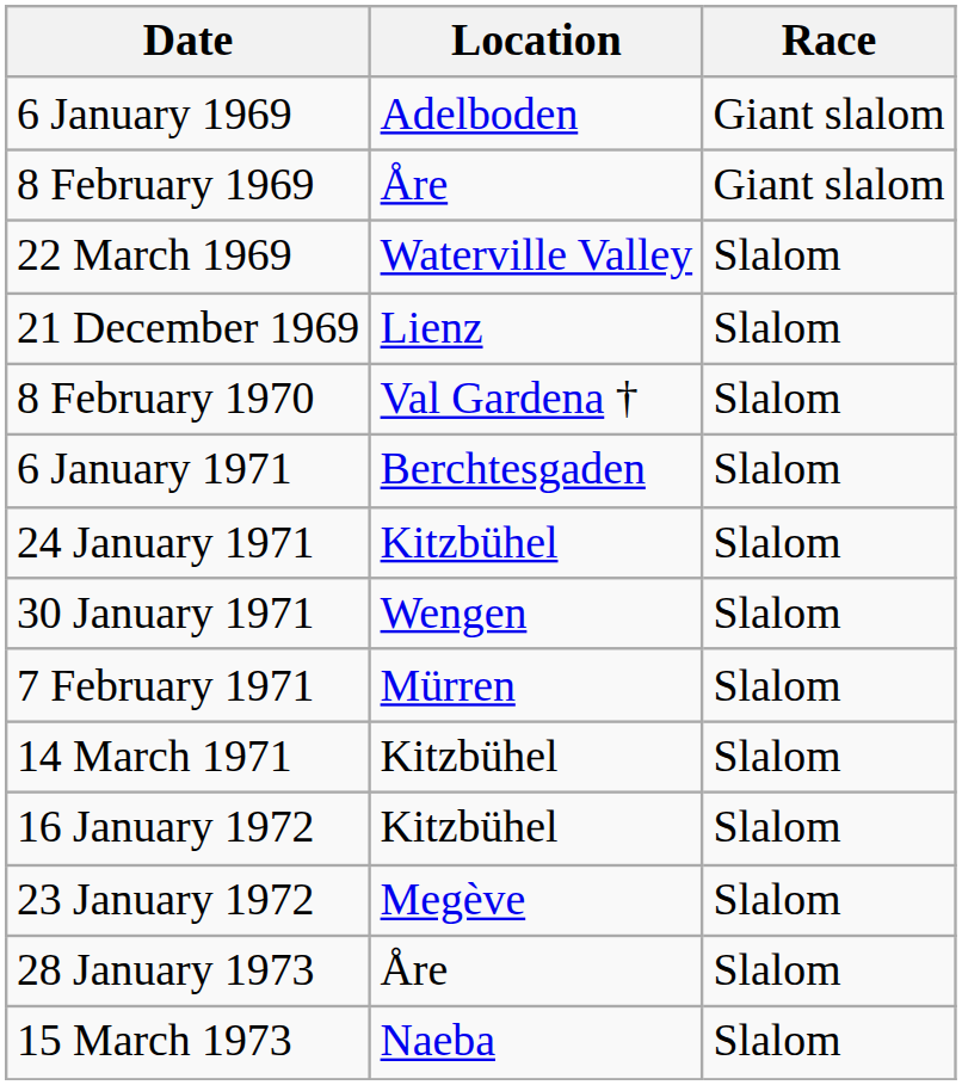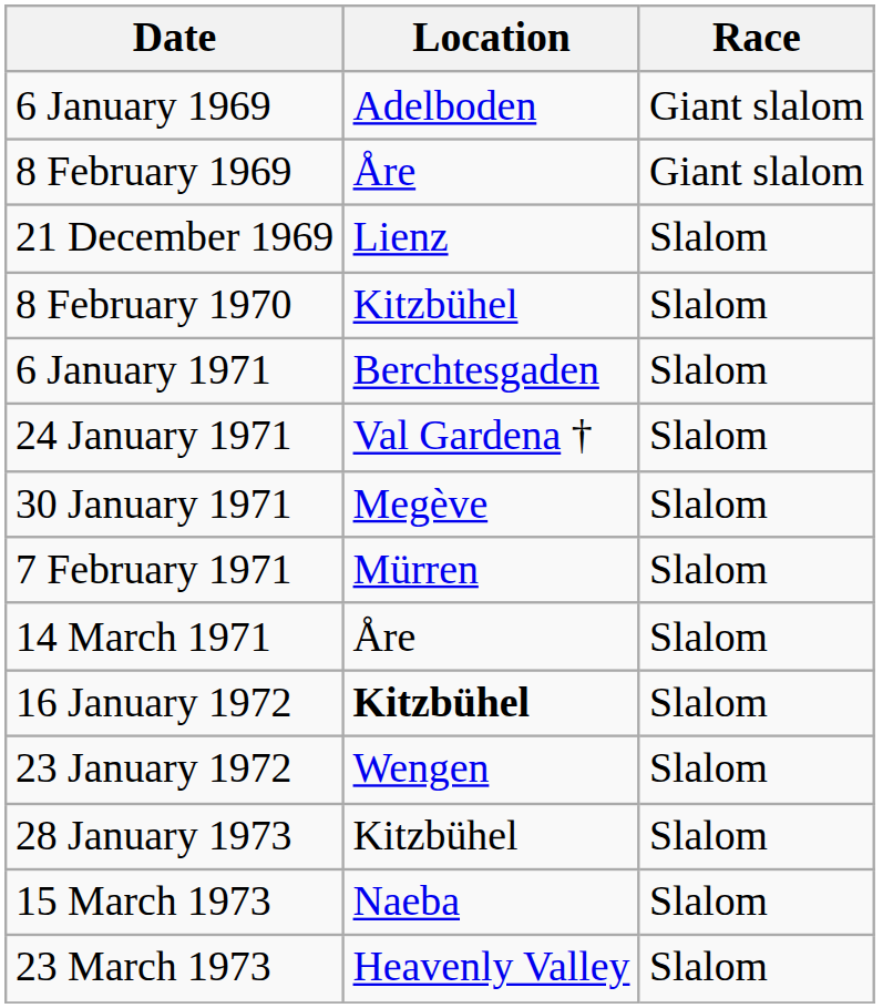 <table class="wikitable">
 <tr>
 <th>Date</th>
 <th>Location</th>
 <th>Race</th>
 </tr>
 <tr>
 <td>6 January 1969</td>
 <td> <a href='#'>Adelboden</a></td>
 <td>Giant slalom</td>
 </tr>
 <tr>
 <td>8 February 1969</td>
 <td> <a href='#'>Åre</a></td>
 <td>Giant slalom</td>
 </tr>
 <tr>
-<td>22 March 1969</td>
-<td> <a href='#'>Waterville Valley</a></td>
-<td>Slalom</td>
-</tr>
-<tr>
 <td>21 December 1969</td>
 <td> <a href='#'>Lienz</a></td>
 <td>Slalom</td>
 </tr>
 <tr>
 <td>8 February 1970</td>
-<td> <a href='#'>Val Gardena</a> †</td>
+<td> <a href='#'>Kitzbühel</a></td>
 <td>Slalom</td>
 </tr>
 <tr>
 <td>6 January 1971</td>
 <td> <a href='#'>Berchtesgaden</a></td>
 <td>Slalom</td>
 </tr>
 <tr>
 <td>24 January 1971</td>
-<td> <a href='#'>Kitzbühel</a></td>
+<td> <a href='#'>Val Gardena</a> †</td>
 <td>Slalom</td>
 </tr>
 <tr>
 <td>30 January 1971</td>
-<td> <a href='#'>Wengen</a></td>
+<td> <a href='#'>Megève</a></td>
 <td>Slalom</td>
 </tr>
 <tr>
 <td>7 February 1971</td>
 <td> <a href='#'>Mürren</a></td>
 <td>Slalom</td>
 </tr>
 <tr>
 <td>14 March 1971</td>
-<td> Kitzbühel</td>
+<td>  Åre</td>
 <td>Slalom</td>
 </tr>
 <tr>
 <td>16 January 1972</td>
-<td> Kitzbühel</td>
+<td><strong> Kitzbühel</strong></td>
 <td>Slalom</td>
 </tr>
 <tr>
 <td>23 January 1972</td>
-<td> <a href='#'>Megève</a></td>
+<td> <a href='#'>Wengen</a></td>
 <td>Slalom</td>
 </tr>
 <tr>
 <td>28 January 1973</td>
-<td>  Åre</td>
+<td> Kitzbühel</td>
 <td>Slalom</td>
 </tr>
 <tr>
 <td>15 March 1973</td>
 <td> <a href='#'>Naeba</a></td>
 <td>Slalom</td>
 </tr>
+<tr>
+<td>23 March 1973</td>
+<td> <a href='#'>Heavenly Valley</a></td>
+<td>Slalom</td>
+</tr>
 </table>
